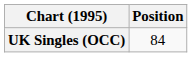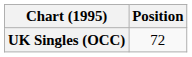 <table class="wikitable plainrowheaders" style="text-align:center">
 <tr>
 <th>Chart (1995)</th>
 <th>Position</th>
 </tr>
 <tr>
 <th scope="row">UK Singles (OCC)</th>
-<td>84</td>
+<td>72</td>
 </tr>
 </table>
